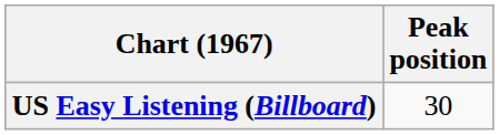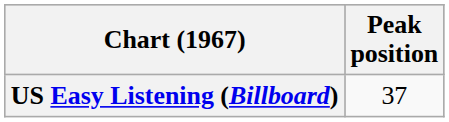 <table class="wikitable sortable plainrowheaders" style="text-align:center">
 <tr>
 <th>Chart (1967)</th>
 <th>Peak<br>position</th>
 </tr>
 <tr>
 <th scope="row">US <a href='#'>Easy Listening</a> (<a href='#'><em>Billboard</em></a>)</th>
-<td>30</td>
+<td>37</td>
 </tr>
 </table>
